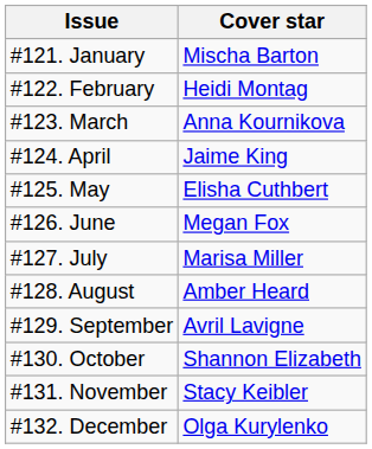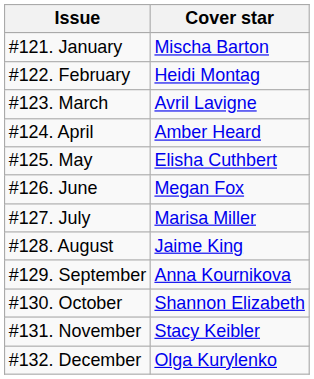 <table class="sortable wikitable">
 <tr>
 <th>Issue</th>
 <th>Cover star</th>
 </tr>
 <tr>
 <td>#121. January</td>
 <td><a href='#'>Mischa Barton</a></td>
 </tr>
 <tr>
 <td>#122. February</td>
 <td><a href='#'>Heidi Montag</a></td>
 </tr>
 <tr>
 <td>#123. March</td>
-<td><a href='#'>Anna Kournikova</a></td>
+<td><a href='#'>Avril Lavigne</a></td>
 </tr>
 <tr>
 <td>#124. April</td>
-<td><a href='#'>Jaime King</a></td>
+<td><a href='#'>Amber Heard</a></td>
 </tr>
 <tr>
 <td>#125. May</td>
 <td><a href='#'>Elisha Cuthbert</a></td>
 </tr>
 <tr>
 <td>#126. June</td>
 <td><a href='#'>Megan Fox</a></td>
 </tr>
 <tr>
 <td>#127. July</td>
 <td><a href='#'>Marisa Miller</a></td>
 </tr>
 <tr>
 <td>#128. August</td>
-<td><a href='#'>Amber Heard</a></td>
+<td><a href='#'>Jaime King</a></td>
 </tr>
 <tr>
 <td>#129. September</td>
-<td><a href='#'>Avril Lavigne</a></td>
+<td><a href='#'>Anna Kournikova</a></td>
 </tr>
 <tr>
 <td>#130. October</td>
 <td><a href='#'>Shannon Elizabeth</a></td>
 </tr>
 <tr>
 <td>#131. November</td>
 <td><a href='#'>Stacy Keibler</a></td>
 </tr>
 <tr>
 <td>#132. December</td>
 <td><a href='#'>Olga Kurylenko</a></td>
 </tr>
 </table>
